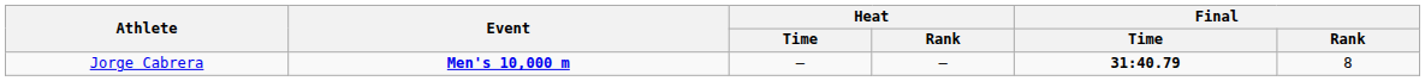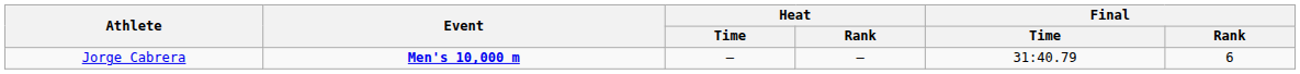 <table class="wikitable" style="font-size:95%; text-align:center;" width="95%">
 <tr>
 <th rowspan="2">Athlete</th>
 <th rowspan="2">Event</th>
 <th colspan="2">Heat</th>
 <th colspan="2">Final</th>
 </tr>
 <tr>
 <th>Time</th>
 <th>Rank</th>
 <th>Time</th>
 <th>Rank</th>
 </tr>
 <tr>
 <td width=20%><a href='#'>Jorge Cabrera</a></td>
 <td><strong><a href='#'>Men's 10,000 m</a></strong></td>
 <td>—</td>
 <td>—</td>
-<td><strong>31:40.79</strong></td>
-<td>8</td>
+<td>31:40.79</td>
+<td>6</td>
 </tr>
 </table>
